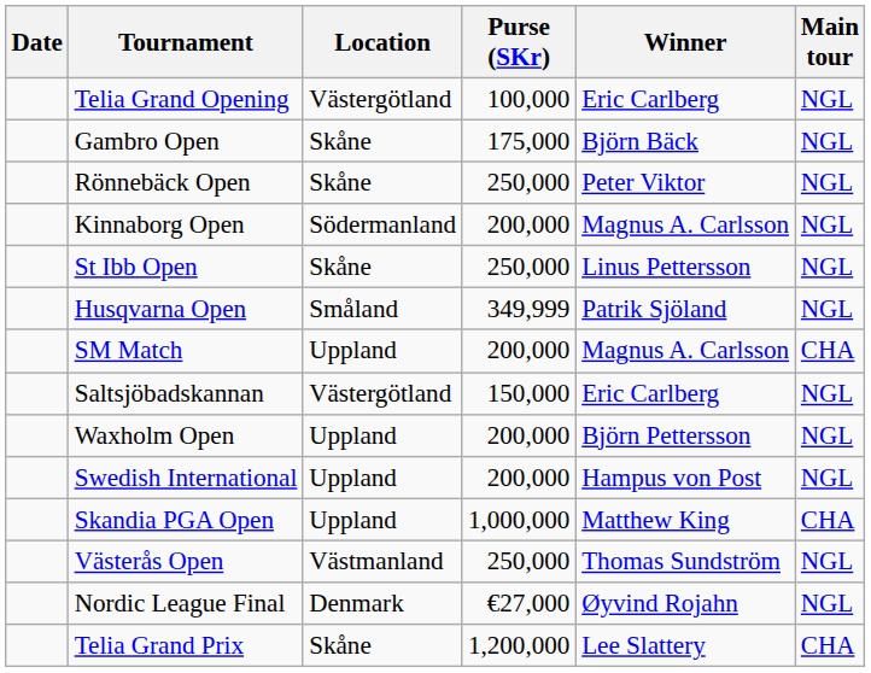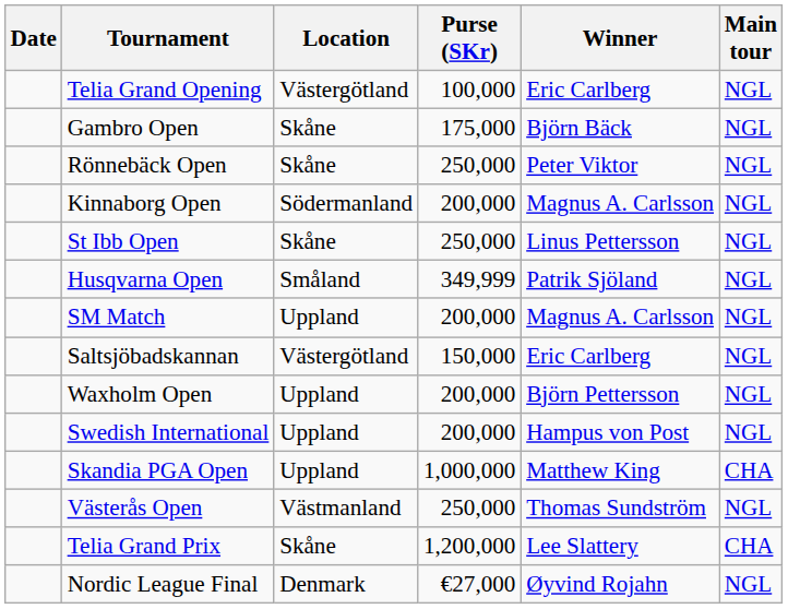 <table class="wikitable" style="font-size:95%;">
 <tr>
 <th>Date</th>
 <th>Tournament</th>
 <th>Location</th>
 <th>Purse<br>(<a href='#'>SKr</a>)</th>
 <th>Winner</th>
 <th>Main<br>tour</th>
 </tr>
 <tr>
 <td></td>
 <td><a href='#'>Telia Grand Opening</a></td>
 <td>Västergötland</td>
 <td align=right>100,000</td>
 <td> <a href='#'>Eric Carlberg</a></td>
 <td><a href='#'>NGL</a></td>
 </tr>
 <tr>
 <td></td>
 <td>Gambro Open</td>
 <td>Skåne</td>
 <td align=right>175,000</td>
 <td> <a href='#'>Björn Bäck</a></td>
 <td><a href='#'>NGL</a></td>
 </tr>
 <tr>
 <td></td>
 <td>Rönnebäck Open</td>
 <td>Skåne</td>
 <td align=right>250,000</td>
 <td> <a href='#'>Peter Viktor</a></td>
 <td><a href='#'>NGL</a></td>
 </tr>
 <tr>
 <td></td>
 <td>Kinnaborg Open</td>
 <td>Södermanland</td>
 <td align=right>200,000</td>
 <td> <a href='#'>Magnus A. Carlsson</a></td>
 <td><a href='#'>NGL</a></td>
 </tr>
 <tr>
 <td></td>
 <td><a href='#'>St Ibb Open</a></td>
 <td>Skåne</td>
 <td align=right>250,000</td>
 <td> <a href='#'>Linus Pettersson</a></td>
 <td><a href='#'>NGL</a></td>
 </tr>
 <tr>
 <td></td>
 <td><a href='#'>Husqvarna Open</a></td>
 <td>Småland</td>
 <td align=right>349,999</td>
 <td> <a href='#'>Patrik Sjöland</a></td>
 <td><a href='#'>NGL</a></td>
 </tr>
 <tr>
 <td></td>
 <td><a href='#'>SM Match</a></td>
 <td>Uppland</td>
 <td align=right>200,000</td>
 <td> <a href='#'>Magnus A. Carlsson</a></td>
-<td><a href='#'>CHA</a></td>
+<td><a href='#'>NGL</a></td>
 </tr>
 <tr>
 <td></td>
 <td>Saltsjöbadskannan</td>
 <td>Västergötland</td>
 <td align=right>150,000</td>
 <td> <a href='#'>Eric Carlberg</a></td>
 <td><a href='#'>NGL</a></td>
 </tr>
 <tr>
 <td></td>
 <td>Waxholm Open</td>
 <td>Uppland</td>
 <td align=right>200,000</td>
 <td> <a href='#'>Björn Pettersson</a></td>
 <td><a href='#'>NGL</a></td>
 </tr>
 <tr>
 <td></td>
 <td><a href='#'>Swedish International</a></td>
 <td>Uppland</td>
 <td align=right>200,000</td>
 <td> <a href='#'>Hampus von Post</a></td>
 <td><a href='#'>NGL</a></td>
 </tr>
 <tr>
 <td></td>
 <td><a href='#'>Skandia PGA Open</a></td>
 <td>Uppland</td>
 <td align=right>1,000,000</td>
 <td> <a href='#'>Matthew King</a></td>
 <td><a href='#'>CHA</a></td>
 </tr>
 <tr>
 <td></td>
 <td><a href='#'>Västerås Open</a></td>
 <td>Västmanland</td>
 <td align=right>250,000</td>
 <td> <a href='#'>Thomas Sundström</a></td>
 <td><a href='#'>NGL</a></td>
 </tr>
 <tr>
 <td></td>
+<td><a href='#'>Telia Grand Prix</a></td>
+<td>Skåne</td>
+<td align=right>1,200,000</td>
+<td> <a href='#'>Lee Slattery</a></td>
+<td><a href='#'>CHA</a></td>
+</tr>
+<tr>
+<td></td>
 <td>Nordic League Final</td>
 <td>Denmark</td>
 <td align=right>€27,000</td>
 <td> <a href='#'>Øyvind Rojahn</a></td>
 <td><a href='#'>NGL</a></td>
 </tr>
-<tr>
-<td></td>
-<td><a href='#'>Telia Grand Prix</a></td>
-<td>Skåne</td>
-<td align=right>1,200,000</td>
-<td> <a href='#'>Lee Slattery</a></td>
-<td><a href='#'>CHA</a></td>
-</tr>
 </table>
